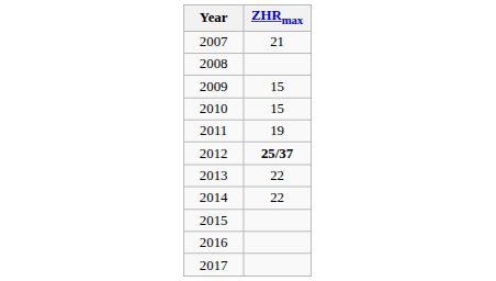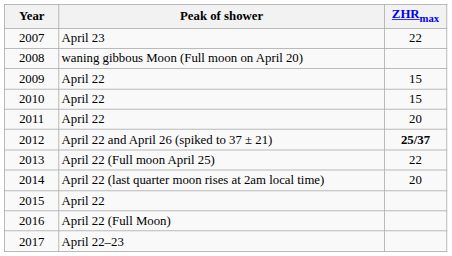 <table style="margin:auto;" | class="wikitable">
 <tr>
 <th style="width: 60px">Year</th>
+<th style="width: 400px">Peak of shower</th>
 <th style="width: 70px"><a href='#'>ZHR<sub>max</sub></a></th>
 </tr>
 <tr>
 <td align="center">2007</td>
-<td align="center">21</td>
+<td>April 23</td>
+<td align="center">22</td>
 </tr>
 <tr>
 <td align="center">2008</td>
+<td>waning gibbous Moon (Full moon on April 20)</td>
 <td align="center"></td>
 </tr>
 <tr>
 <td align="center">2009</td>
+<td>April 22</td>
 <td align="center">15</td>
 </tr>
 <tr>
 <td align="center">2010</td>
+<td>April 22</td>
 <td align="center">15</td>
 </tr>
 <tr>
 <td align="center">2011</td>
-<td align="center">19</td>
+<td>April 22</td>
+<td align="center">20</td>
 </tr>
 <tr>
 <td align="center">2012</td>
+<td>April 22 and April 26 (spiked to 37 ± 21)</td>
 <td align="center"><strong>25/37</strong></td>
 </tr>
 <tr>
 <td align="center">2013</td>
+<td>April 22 (Full moon April 25)</td>
 <td align="center">22</td>
 </tr>
 <tr>
 <td align="center">2014</td>
-<td align="center">22</td>
+<td>April 22 (last quarter moon rises at 2am local time)</td>
+<td align="center">20</td>
 </tr>
 <tr>
 <td align="center">2015</td>
+<td>April 22</td>
 <td align="center"></td>
 </tr>
 <tr>
 <td align="center">2016</td>
+<td>April 22 (Full Moon)</td>
 <td align="center"></td>
 </tr>
 <tr>
 <td align="center">2017</td>
+<td>April 22–23</td>
 <td align="center"></td>
 </tr>
 </table>
